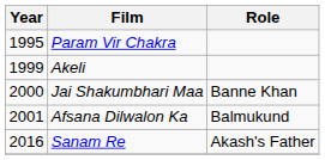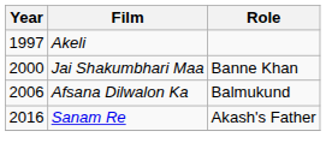 <table class="wikitable">
 <tr>
 <th>Year</th>
 <th>Film</th>
 <th>Role</th>
 </tr>
 <tr>
-<td>1995</td>
-<td><em><a href='#'>Param Vir Chakra</a></em></td>
-<td></td>
-</tr>
-<tr>
-<td>1999</td>
+<td>1997</td>
 <td><em>Akeli</em></td>
 <td></td>
 </tr>
 <tr>
 <td>2000</td>
 <td><em>Jai Shakumbhari Maa</em></td>
 <td>Banne Khan</td>
 </tr>
 <tr>
-<td>2001</td>
+<td>2006</td>
 <td><em>Afsana Dilwalon Ka</em></td>
 <td>Balmukund</td>
 </tr>
 <tr>
 <td>2016</td>
 <td><em><a href='#'>Sanam Re</a></em></td>
 <td>Akash's Father</td>
 </tr>
 <tr>
 </tr>
 </table>
